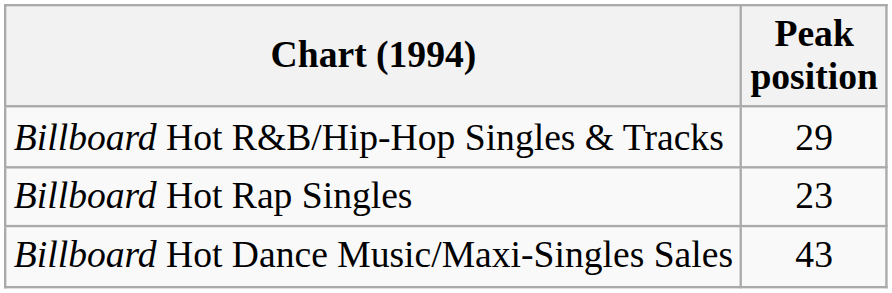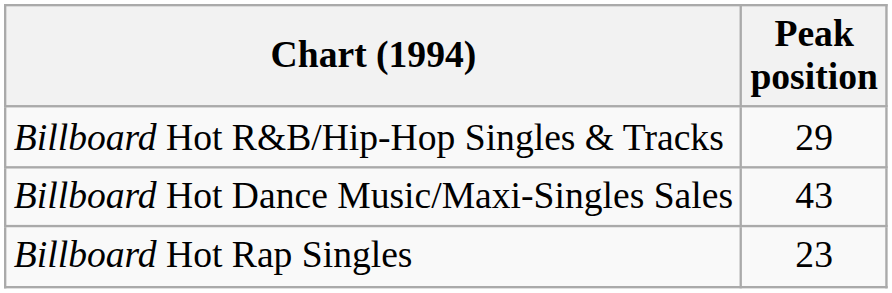 <table class="wikitable">
 <tr>
 <th>Chart (1994)</th>
 <th>Peak<br>position</th>
 </tr>
 <tr>
 <td><em>Billboard</em> Hot R&B/Hip-Hop Singles & Tracks</td>
 <td align="center">29</td>
 </tr>
 <tr>
+<td><em>Billboard</em> Hot Dance Music/Maxi-Singles Sales</td>
+<td align="center">43</td>
+</tr>
+<tr>
 <td><em>Billboard</em> Hot Rap Singles</td>
 <td align="center">23</td>
 </tr>
-<tr>
-<td><em>Billboard</em> Hot Dance Music/Maxi-Singles Sales</td>
-<td align="center">43</td>
-</tr>
 </table>
